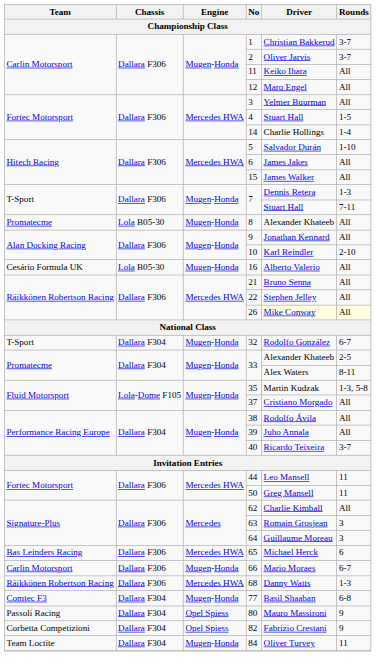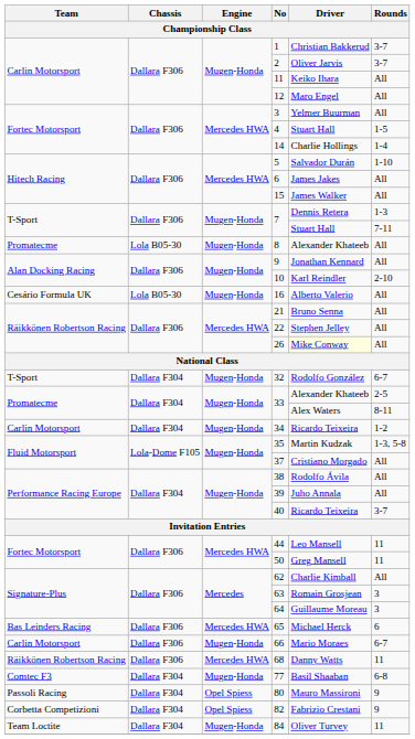 <table class="wikitable" style="font-size: 85%;">
 <tr>
 <th>Team</th>
 <th>Chassis</th>
 <th>Engine</th>
 <th>No</th>
 <th>Driver</th>
 <th>Rounds</th>
 </tr>
 <tr>
 <th colspan=6>Championship Class</th>
 </tr>
 <tr>
 <td rowspan=4> <a href='#'>Carlin Motorsport</a></td>
 <td rowspan=4><a href='#'>Dallara</a> F306</td>
 <td rowspan=4><a href='#'>Mugen</a>-<a href='#'>Honda</a></td>
 <td>1</td>
 <td> <a href='#'>Christian Bakkerud</a></td>
 <td>3-7</td>
 </tr>
 <tr>
 <td>2</td>
 <td> <a href='#'>Oliver Jarvis</a></td>
 <td>3-7</td>
 </tr>
 <tr>
 <td>11</td>
 <td> <a href='#'>Keiko Ihara</a></td>
 <td>All</td>
 </tr>
 <tr>
 <td>12</td>
 <td> <a href='#'>Maro Engel</a></td>
 <td>All</td>
 </tr>
 <tr>
 <td rowspan=3> <a href='#'>Fortec Motorsport</a></td>
 <td rowspan=3><a href='#'>Dallara</a> F306</td>
 <td rowspan=3><a href='#'>Mercedes HWA</a></td>
 <td>3</td>
 <td> <a href='#'>Yelmer Buurman</a></td>
 <td>All</td>
 </tr>
 <tr>
 <td>4</td>
 <td> <a href='#'>Stuart Hall</a></td>
 <td>1-5</td>
 </tr>
 <tr>
 <td>14</td>
 <td> Charlie Hollings</td>
 <td>1-4</td>
 </tr>
 <tr>
 <td rowspan=3> <a href='#'>Hitech Racing</a></td>
 <td rowspan=3><a href='#'>Dallara</a> F306</td>
 <td rowspan=3><a href='#'>Mercedes HWA</a></td>
 <td>5</td>
 <td> <a href='#'>Salvador Durán</a></td>
 <td>1-10</td>
 </tr>
 <tr>
 <td>6</td>
 <td> <a href='#'>James Jakes</a></td>
 <td>All</td>
 </tr>
 <tr>
 <td>15</td>
 <td> <a href='#'>James Walker</a></td>
 <td>All</td>
 </tr>
 <tr>
 <td rowspan=2> T-Sport</td>
 <td rowspan=2><a href='#'>Dallara</a> F306</td>
 <td rowspan=2><a href='#'>Mugen</a>-<a href='#'>Honda</a></td>
 <td rowspan=2>7</td>
 <td> <a href='#'>Dennis Retera</a></td>
 <td>1-3</td>
 </tr>
 <tr>
 <td> <a href='#'>Stuart Hall</a></td>
 <td>7-11</td>
 </tr>
 <tr>
 <td> <a href='#'>Promatecme</a></td>
 <td><a href='#'>Lola</a> B05-30</td>
 <td><a href='#'>Mugen</a>-<a href='#'>Honda</a></td>
 <td>8</td>
 <td> Alexander Khateeb</td>
 <td>All</td>
 </tr>
 <tr>
 <td rowspan=2> <a href='#'>Alan Docking Racing</a></td>
 <td rowspan=2><a href='#'>Dallara</a> F306</td>
 <td rowspan=2><a href='#'>Mugen</a>-<a href='#'>Honda</a></td>
 <td>9</td>
 <td> <a href='#'>Jonathan Kennard</a></td>
 <td>All</td>
 </tr>
 <tr>
 <td>10</td>
 <td> <a href='#'>Karl Reindler</a></td>
 <td>2-10</td>
 </tr>
 <tr>
 <td> Cesário Formula UK</td>
 <td><a href='#'>Lola</a> B05-30</td>
 <td><a href='#'>Mugen</a>-<a href='#'>Honda</a></td>
 <td>16</td>
 <td> <a href='#'>Alberto Valerio</a></td>
 <td>All</td>
 </tr>
 <tr>
 <td rowspan=3 nowrap> <a href='#'>Räikkönen Robertson Racing</a></td>
 <td rowspan=3><a href='#'>Dallara</a> F306</td>
 <td rowspan=3><a href='#'>Mercedes HWA</a></td>
 <td>21</td>
 <td> <a href='#'>Bruno Senna</a></td>
 <td>All</td>
 </tr>
 <tr>
 <td>22</td>
 <td> <a href='#'>Stephen Jelley</a></td>
 <td>All</td>
 </tr>
 <tr>
 <td>26</td>
 <td style="background: lightyellow;"> <a href='#'>Mike Conway</a></td>
-<td style="background: lightyellow;">All</td>
+<td>All</td>
 </tr>
 <tr>
 <th colspan=6>National Class</th>
 </tr>
 <tr>
 <td> T-Sport</td>
 <td><a href='#'>Dallara</a> F304</td>
 <td><a href='#'>Mugen</a>-<a href='#'>Honda</a></td>
 <td>32</td>
 <td> <a href='#'>Rodolfo González</a></td>
 <td>6-7</td>
 </tr>
 <tr>
 <td rowspan=2> <a href='#'>Promatecme</a></td>
 <td rowspan=2><a href='#'>Dallara</a> F304</td>
 <td rowspan=2><a href='#'>Mugen</a>-<a href='#'>Honda</a></td>
 <td rowspan=2>33</td>
 <td nowrap> Alexander Khateeb</td>
 <td>2-5</td>
 </tr>
 <tr>
 <td> Alex Waters</td>
 <td>8-11</td>
+</tr>
+<tr>
+<td> <a href='#'>Carlin Motorsport</a></td>
+<td><a href='#'>Dallara</a> F304</td>
+<td><a href='#'>Mugen</a>-<a href='#'>Honda</a></td>
+<td>34</td>
+<td> <a href='#'>Ricardo Teixeira</a></td>
+<td>1-2</td>
 </tr>
 <tr>
 <td rowspan=2> <a href='#'>Fluid Motorsport</a></td>
 <td rowspan=2 nowrap><a href='#'>Lola</a>-<a href='#'>Dome</a> F105</td>
 <td rowspan=2><a href='#'>Mugen</a>-<a href='#'>Honda</a></td>
 <td>35</td>
 <td> Martin Kudzak</td>
 <td>1-3, 5-8</td>
 </tr>
 <tr>
 <td>37</td>
 <td> <a href='#'>Cristiano Morgado</a></td>
 <td>All</td>
 </tr>
 <tr>
 <td rowspan=3> <a href='#'>Performance Racing Europe</a></td>
 <td rowspan=3><a href='#'>Dallara</a> F304</td>
 <td rowspan=3><a href='#'>Mugen</a>-<a href='#'>Honda</a></td>
 <td>38</td>
 <td> <a href='#'>Rodolfo Ávila</a></td>
 <td>All</td>
 </tr>
 <tr>
 <td>39</td>
 <td> <a href='#'>Juho Annala</a></td>
 <td>All</td>
 </tr>
 <tr>
 <td>40</td>
 <td> <a href='#'>Ricardo Teixeira</a></td>
 <td>3-7</td>
 </tr>
 <tr>
 <th colspan=6>Invitation Entries</th>
 </tr>
 <tr>
 <td rowspan=2> <a href='#'>Fortec Motorsport</a></td>
 <td rowspan=2><a href='#'>Dallara</a> F306</td>
 <td rowspan=2><a href='#'>Mercedes HWA</a></td>
 <td>44</td>
 <td> <a href='#'>Leo Mansell</a></td>
 <td>11</td>
 </tr>
 <tr>
 <td>50</td>
 <td> <a href='#'>Greg Mansell</a></td>
 <td>11</td>
 </tr>
 <tr>
 <td rowspan=3> <a href='#'>Signature-Plus</a></td>
 <td rowspan=3><a href='#'>Dallara</a> F306</td>
 <td rowspan=3><a href='#'>Mercedes</a></td>
 <td>62</td>
 <td> <a href='#'>Charlie Kimball</a></td>
 <td>All</td>
 </tr>
 <tr>
 <td>63</td>
 <td> <a href='#'>Romain Grosjean</a></td>
 <td>3</td>
 </tr>
 <tr>
 <td>64</td>
 <td> <a href='#'>Guillaume Moreau</a></td>
 <td>3</td>
 </tr>
 <tr>
 <td> <a href='#'>Bas Leinders Racing</a></td>
 <td><a href='#'>Dallara</a> F306</td>
 <td><a href='#'>Mercedes HWA</a></td>
 <td>65</td>
 <td> <a href='#'>Michael Herck</a></td>
 <td>6</td>
 </tr>
 <tr>
 <td> <a href='#'>Carlin Motorsport</a></td>
 <td><a href='#'>Dallara</a> F306</td>
 <td><a href='#'>Mugen</a>-<a href='#'>Honda</a></td>
 <td>66</td>
 <td> <a href='#'>Mario Moraes</a></td>
 <td>6-7</td>
 </tr>
 <tr>
 <td> <a href='#'>Räikkönen Robertson Racing</a></td>
 <td><a href='#'>Dallara</a> F306</td>
 <td><a href='#'>Mercedes HWA</a></td>
 <td>68</td>
 <td> <a href='#'>Danny Watts</a></td>
-<td>1-3</td>
+<td>11</td>
 </tr>
 <tr>
 <td> <a href='#'>Comtec F3</a></td>
 <td><a href='#'>Dallara</a> F304</td>
 <td><a href='#'>Mugen</a>-<a href='#'>Honda</a></td>
 <td>77</td>
 <td> <a href='#'>Basil Shaaban</a></td>
 <td>6-8</td>
 </tr>
 <tr>
 <td> Passoli Racing</td>
 <td><a href='#'>Dallara</a> F304</td>
 <td><a href='#'>Opel Spiess</a></td>
 <td>80</td>
 <td> <a href='#'>Mauro Massironi</a></td>
 <td>9</td>
 </tr>
 <tr>
 <td> Corbetta Competizioni</td>
 <td><a href='#'>Dallara</a> F304</td>
 <td><a href='#'>Opel Spiess</a></td>
 <td>82</td>
 <td> <a href='#'>Fabrizio Crestani</a></td>
 <td>9</td>
 </tr>
 <tr>
 <td> Team Loctite</td>
 <td><a href='#'>Dallara</a> F304</td>
 <td><a href='#'>Mugen</a>-<a href='#'>Honda</a></td>
 <td>84</td>
 <td> <a href='#'>Oliver Turvey</a></td>
 <td>11</td>
 </tr>
 <tr>
 </tr>
 </table>
